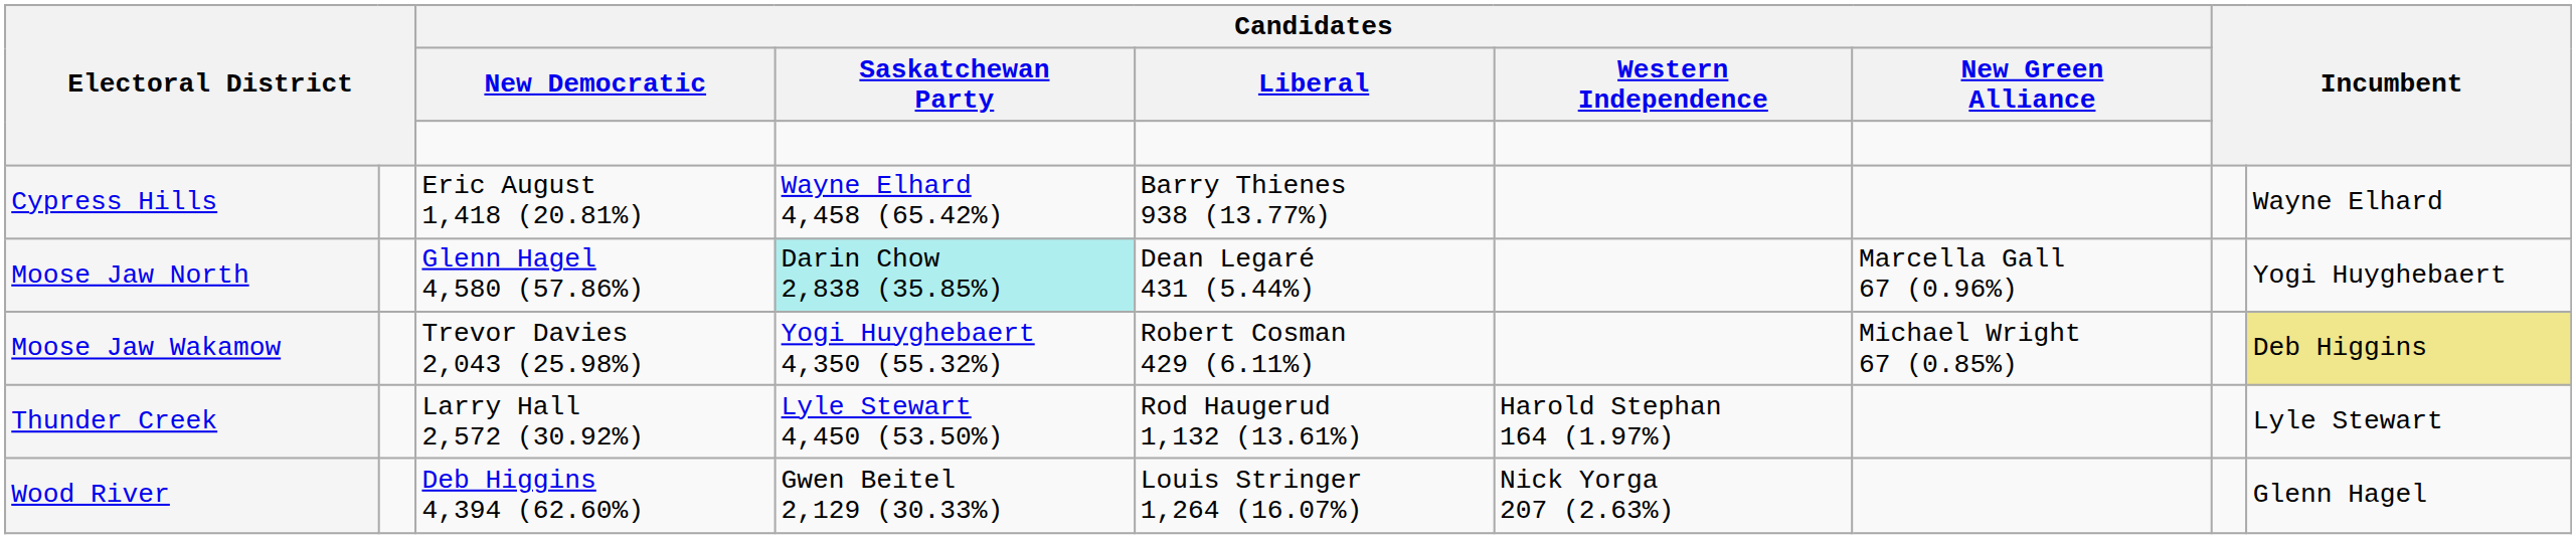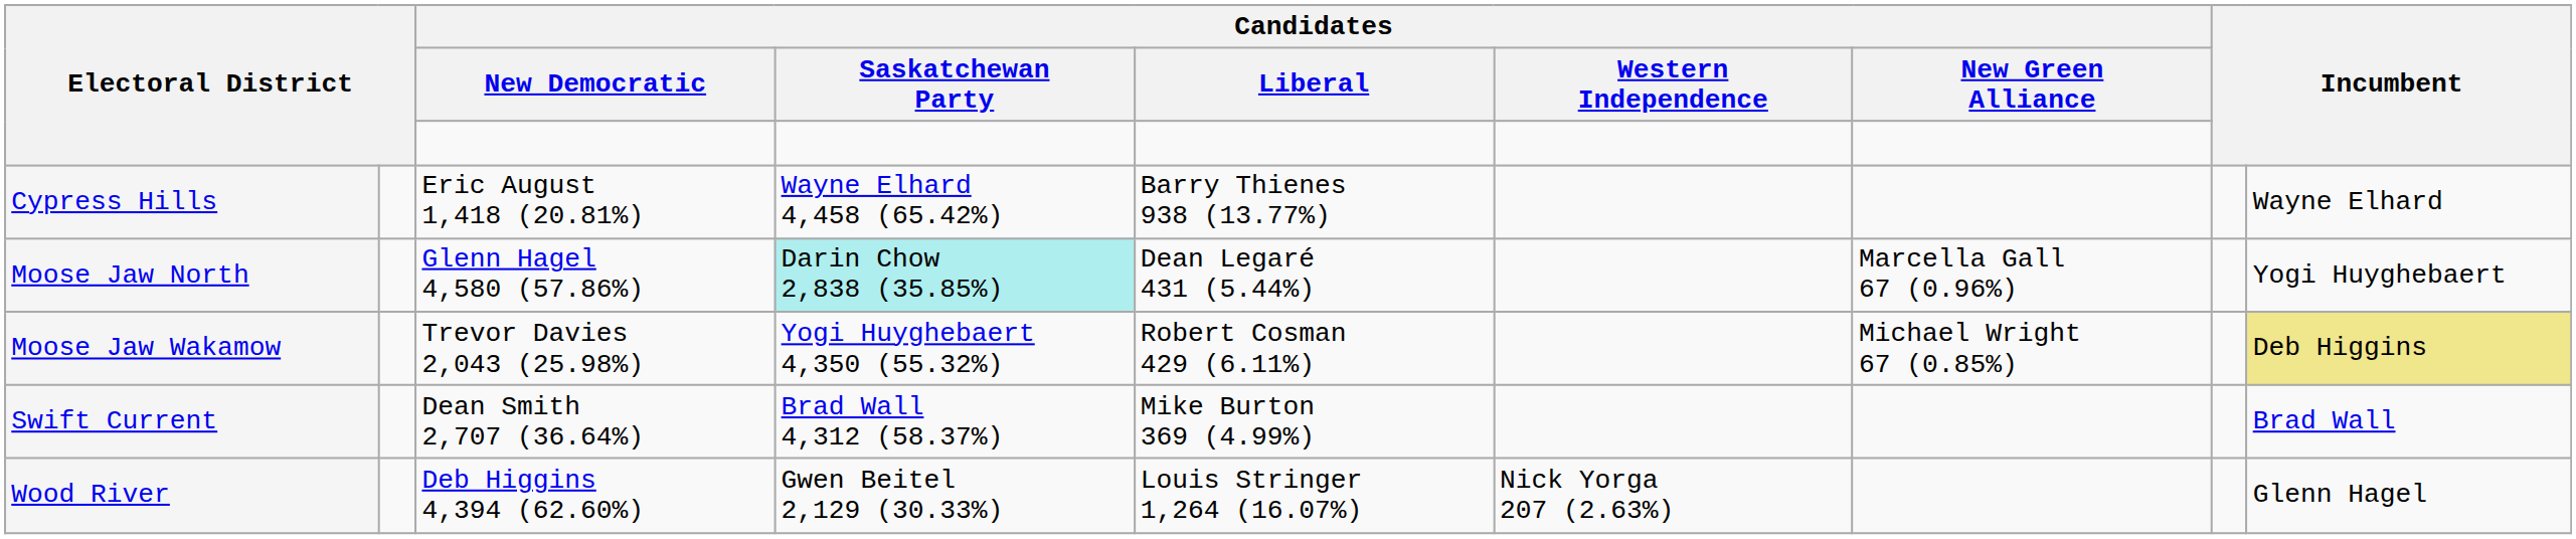 <table class="wikitable" style="width:100%">
 <tr>
 <th style="width:16%;" rowspan=3 colspan=2>Electoral District</th>
 <th colspan=5>Candidates</th>
 <th style="width:14%;" rowspan=3 colspan=2>Incumbent</th>
 </tr>
 <tr>
 <th width=14%><a href='#'>New Democratic</a></th>
 <th width=14%><a href='#'>Saskatchewan<br>Party</a></th>
 <th width=14%><a href='#'>Liberal</a></th>
 <th width=14%><a href='#'>Western<br>Independence</a></th>
 <th width=14%><a href='#'>New Green<br>Alliance</a></th>
 </tr>
 <tr>
 <td width=14% > </td>
 <td width=14% > </td>
 <td width=14% > </td>
 <td width=14% > </td>
 <td width=14% > </td>
 </tr>
 <tr>
 <td bgcolor=whitesmoke><a href='#'>Cypress Hills</a></td>
 <td> </td>
 <td>Eric August <br>1,418 (20.81%)</td>
 <td><a href='#'>Wayne Elhard</a><br>4,458 (65.42%)</td>
 <td>Barry Thienes <br>938 (13.77%)</td>
 <td></td>
 <td></td>
 <td> </td>
 <td>Wayne Elhard</td>
 </tr>
 <tr>
 <td bgcolor=whitesmoke><a href='#'>Moose Jaw North</a></td>
 <td> </td>
 <td><a href='#'>Glenn Hagel</a><br>4,580 (57.86%)</td>
 <td style="background: paleturquoise;">Darin Chow <br>2,838 (35.85%)</td>
 <td>Dean Legaré <br>431 (5.44%)</td>
 <td></td>
 <td>Marcella Gall <br>67 (0.96%)</td>
 <td> </td>
 <td>Yogi Huyghebaert</td>
 </tr>
 <tr>
 <td bgcolor=whitesmoke><a href='#'>Moose Jaw Wakamow</a></td>
 <td> </td>
 <td>Trevor Davies <br>2,043 (25.98%)</td>
 <td><a href='#'>Yogi Huyghebaert</a><br>4,350 (55.32%)</td>
 <td>Robert Cosman <br>429 (6.11%)</td>
 <td></td>
 <td>Michael Wright <br>67 (0.85%)</td>
 <td> </td>
 <td style="background: khaki;">Deb Higgins</td>
 </tr>
 <tr>
-<td bgcolor=whitesmoke><a href='#'>Thunder Creek</a></td>
+<td bgcolor=whitesmoke><a href='#'>Swift Current</a></td>
 <td> </td>
-<td>Larry Hall <br>2,572 (30.92%)</td>
-<td><a href='#'>Lyle Stewart</a><br>4,450 (53.50%)</td>
-<td>Rod Haugerud <br>1,132 (13.61%)</td>
-<td>Harold Stephan <br>164 (1.97%)</td>
+<td>Dean Smith <br>2,707 (36.64%)</td>
+<td><a href='#'>Brad Wall</a><br>4,312 (58.37%)</td>
+<td>Mike Burton <br>369 (4.99%)</td>
+<td></td>
 <td></td>
 <td> </td>
-<td>Lyle Stewart</td>
+<td><a href='#'>Brad Wall</a></td>
 </tr>
 <tr>
 <td bgcolor=whitesmoke><a href='#'>Wood River</a></td>
 <td> </td>
 <td><a href='#'>Deb Higgins</a><br>4,394 (62.60%)</td>
 <td>Gwen Beitel <br>2,129 (30.33%)</td>
 <td>Louis Stringer <br>1,264 (16.07%)</td>
 <td>Nick Yorga <br>207 (2.63%)</td>
 <td></td>
 <td> </td>
 <td>Glenn Hagel</td>
 </tr>
 </table>
